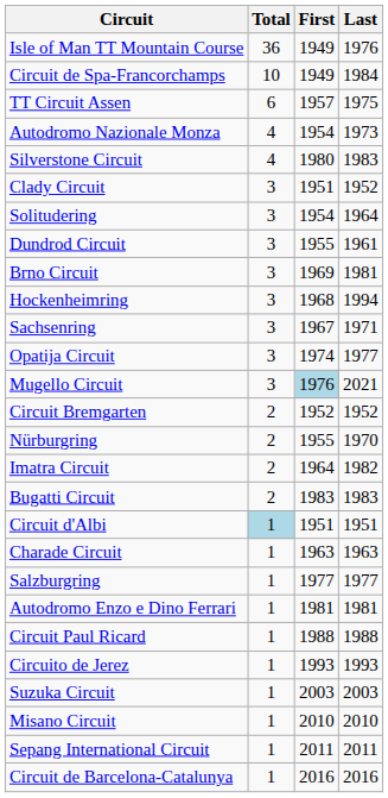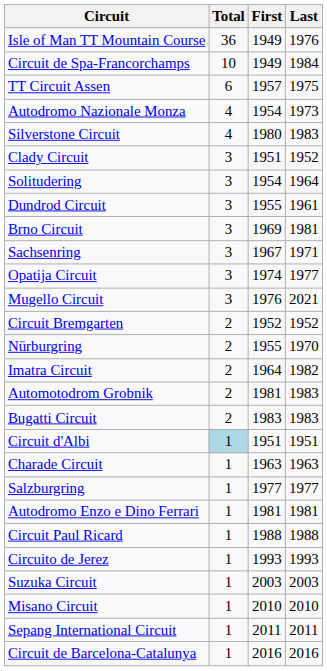 <table class="sortable wikitable" style="text-align:center">
 <tr>
 <th>Circuit</th>
 <th>Total</th>
 <th>First</th>
 <th>Last</th>
 </tr>
 <tr>
 <td align="left"> <a href='#'>Isle of Man TT Mountain Course</a></td>
 <td>36</td>
 <td>1949</td>
 <td>1976</td>
 </tr>
 <tr>
 <td align="left"> <a href='#'>Circuit de Spa-Francorchamps</a></td>
 <td>10</td>
 <td>1949</td>
 <td>1984</td>
 </tr>
 <tr>
 <td align="left"> <a href='#'>TT Circuit Assen</a></td>
 <td>6</td>
 <td>1957</td>
 <td>1975</td>
 </tr>
 <tr>
 <td align="left"> <a href='#'>Autodromo Nazionale Monza</a></td>
 <td>4</td>
 <td>1954</td>
 <td>1973</td>
 </tr>
 <tr>
 <td align="left"> <a href='#'>Silverstone Circuit</a></td>
 <td>4</td>
 <td>1980</td>
 <td>1983</td>
 </tr>
 <tr>
 <td align="left"> <a href='#'>Clady Circuit</a></td>
 <td>3</td>
 <td>1951</td>
 <td>1952</td>
 </tr>
 <tr>
 <td align="left"> <a href='#'>Solitudering</a></td>
 <td>3</td>
 <td>1954</td>
 <td>1964</td>
 </tr>
 <tr>
 <td align="left"> <a href='#'>Dundrod Circuit</a></td>
 <td>3</td>
 <td>1955</td>
 <td>1961</td>
 </tr>
 <tr>
 <td align="left"> <a href='#'>Brno Circuit</a></td>
 <td>3</td>
 <td>1969</td>
 <td>1981</td>
 </tr>
 <tr>
-<td align="left"> <a href='#'>Hockenheimring</a></td>
-<td>3</td>
-<td>1968</td>
-<td>1994</td>
-</tr>
-<tr>
 <td align="left"> <a href='#'>Sachsenring</a></td>
 <td>3</td>
 <td>1967</td>
 <td>1971</td>
 </tr>
 <tr>
 <td align="left"> <a href='#'>Opatija Circuit</a></td>
 <td>3</td>
 <td>1974</td>
 <td>1977</td>
 </tr>
 <tr>
 <td align="left"> <a href='#'>Mugello Circuit</a></td>
 <td>3</td>
-<td style="background: lightblue;">1976</td>
+<td>1976</td>
 <td>2021</td>
 </tr>
 <tr>
 <td align="left"> <a href='#'>Circuit Bremgarten</a></td>
 <td>2</td>
 <td>1952</td>
 <td>1952</td>
 </tr>
 <tr>
 <td align="left"> <a href='#'>Nürburgring</a></td>
 <td>2</td>
 <td>1955</td>
 <td>1970</td>
 </tr>
 <tr>
 <td align="left"> <a href='#'>Imatra Circuit</a></td>
 <td>2</td>
 <td>1964</td>
 <td>1982</td>
+</tr>
+<tr>
+<td align="left"> <a href='#'>Automotodrom Grobnik</a></td>
+<td>2</td>
+<td>1981</td>
+<td>1983</td>
 </tr>
 <tr>
 <td align="left"> <a href='#'>Bugatti Circuit</a></td>
 <td>2</td>
 <td>1983</td>
 <td>1983</td>
 </tr>
 <tr>
 <td align="left"> <a href='#'>Circuit d'Albi</a></td>
 <td style="background: lightblue;">1</td>
 <td>1951</td>
 <td>1951</td>
 </tr>
 <tr>
 <td align="left"> <a href='#'>Charade Circuit</a></td>
 <td>1</td>
 <td>1963</td>
 <td>1963</td>
 </tr>
 <tr>
 <td align="left"> <a href='#'>Salzburgring</a></td>
 <td>1</td>
 <td>1977</td>
 <td>1977</td>
 </tr>
 <tr>
 <td align="left"> <a href='#'>Autodromo Enzo e Dino Ferrari</a></td>
 <td>1</td>
 <td>1981</td>
 <td>1981</td>
 </tr>
 <tr>
 <td align="left"> <a href='#'>Circuit Paul Ricard</a></td>
 <td>1</td>
 <td>1988</td>
 <td>1988</td>
 </tr>
 <tr>
 <td align="left"> <a href='#'>Circuito de Jerez</a></td>
 <td>1</td>
 <td>1993</td>
 <td>1993</td>
 </tr>
 <tr>
 <td align="left"> <a href='#'>Suzuka Circuit</a></td>
 <td>1</td>
 <td>2003</td>
 <td>2003</td>
 </tr>
 <tr>
 <td align="left"> <a href='#'>Misano Circuit</a></td>
 <td>1</td>
 <td>2010</td>
 <td>2010</td>
 </tr>
 <tr>
 <td align="left"> <a href='#'>Sepang International Circuit</a></td>
 <td>1</td>
 <td>2011</td>
 <td>2011</td>
 </tr>
 <tr>
 <td align="left"> <a href='#'>Circuit de Barcelona-Catalunya</a></td>
 <td>1</td>
 <td>2016</td>
 <td>2016</td>
 </tr>
 </table>
